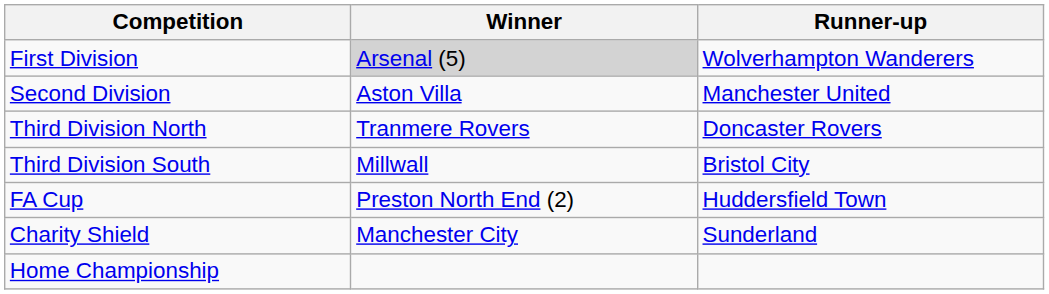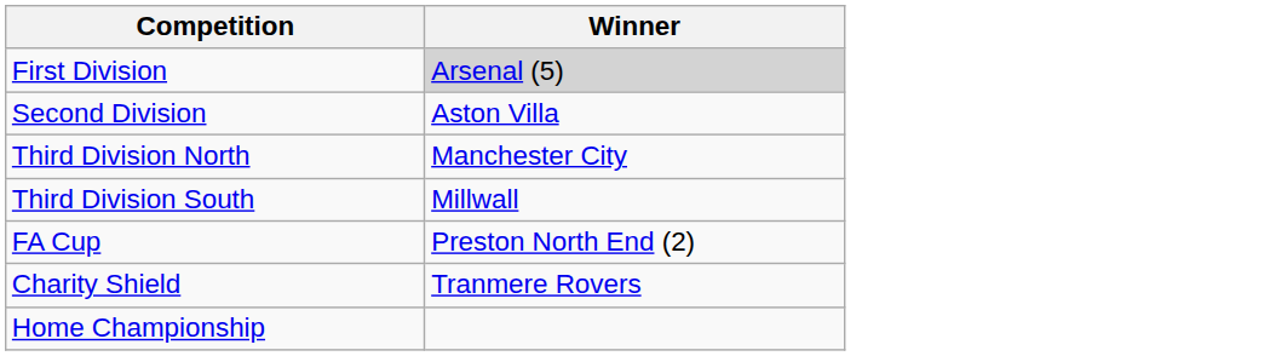 <table class="wikitable">
 <tr>
 <th style="width:15em">Competition</th>
 <th style="width:15em">Winner</th>
-<th style="width:15em">Runner-up</th>
 </tr>
 <tr>
 <td><a href='#'>First Division</a></td>
 <td style="background: lightgrey;"><a href='#'>Arsenal</a> (5)</td>
-<td><a href='#'>Wolverhampton Wanderers</a></td>
 </tr>
 <tr>
 <td><a href='#'>Second Division</a></td>
 <td><a href='#'>Aston Villa</a></td>
-<td><a href='#'>Manchester United</a></td>
 </tr>
 <tr>
 <td><a href='#'>Third Division North</a></td>
-<td><a href='#'>Tranmere Rovers</a></td>
-<td><a href='#'>Doncaster Rovers</a></td>
+<td><a href='#'>Manchester City</a></td>
 </tr>
 <tr>
 <td><a href='#'>Third Division South</a></td>
 <td><a href='#'>Millwall</a></td>
-<td><a href='#'>Bristol City</a></td>
 </tr>
 <tr>
 <td><a href='#'>FA Cup</a></td>
 <td><a href='#'>Preston North End</a> (2)</td>
-<td><a href='#'>Huddersfield Town</a></td>
 </tr>
 <tr>
 <td><a href='#'>Charity Shield</a></td>
-<td><a href='#'>Manchester City</a></td>
-<td><a href='#'>Sunderland</a></td>
+<td><a href='#'>Tranmere Rovers</a></td>
 </tr>
 <tr>
 <td><a href='#'>Home Championship</a></td>
 <td></td>
-<td></td>
 </tr>
 </table>
